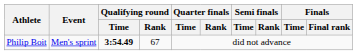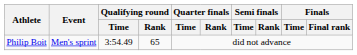 <table class="wikitable" style="font-size:90%">
 <tr>
 <th rowspan="2">Athlete</th>
 <th rowspan="2">Event</th>
 <th colspan="2">Qualifying round</th>
 <th colspan="2">Quarter finals</th>
 <th colspan="2">Semi finals</th>
 <th colspan="2">Finals</th>
 </tr>
 <tr>
 <th>Time</th>
 <th>Rank</th>
 <th>Time</th>
 <th>Rank</th>
 <th>Time</th>
 <th>Rank</th>
 <th>Time</th>
 <th>Final rank</th>
 </tr>
 <tr>
 <td><a href='#'>Philip Boit</a></td>
 <td><a href='#'>Men's sprint</a></td>
-<td align="center"><strong>3:54.49</strong></td>
-<td align="center">67</td>
+<td align="center">3:54.49</td>
+<td align="center">65</td>
 <td align="center" colspan="6">did not advance</td>
 </tr>
 </table>
